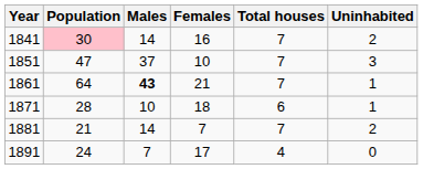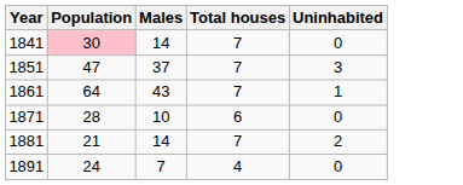 <table class="wikitable" style="text-align: center;">
 <tr>
 <th>Year</th>
 <th>Population</th>
 <th>Males</th>
-<th>Females</th>
 <th>Total houses</th>
 <th>Uninhabited</th>
 </tr>
 <tr>
 <td>1841</td>
 <td style="background: pink;">30</td>
 <td>14</td>
-<td>16</td>
 <td>7</td>
-<td>2</td>
+<td>0</td>
 </tr>
 <tr>
 <td>1851</td>
 <td>47</td>
 <td>37</td>
-<td>10</td>
 <td>7</td>
 <td>3</td>
 </tr>
 <tr>
 <td>1861</td>
 <td>64</td>
-<td><strong>43</strong></td>
-<td>21</td>
+<td>43</td>
 <td>7</td>
 <td>1</td>
 </tr>
 <tr>
 <td>1871</td>
 <td>28</td>
 <td>10</td>
-<td>18</td>
 <td>6</td>
-<td>1</td>
+<td>0</td>
 </tr>
 <tr>
 <td>1881</td>
 <td>21</td>
 <td>14</td>
-<td>7</td>
 <td>7</td>
 <td>2</td>
 </tr>
 <tr>
 <td>1891</td>
 <td>24</td>
 <td>7</td>
-<td>17</td>
 <td>4</td>
 <td>0</td>
 </tr>
 </table>
